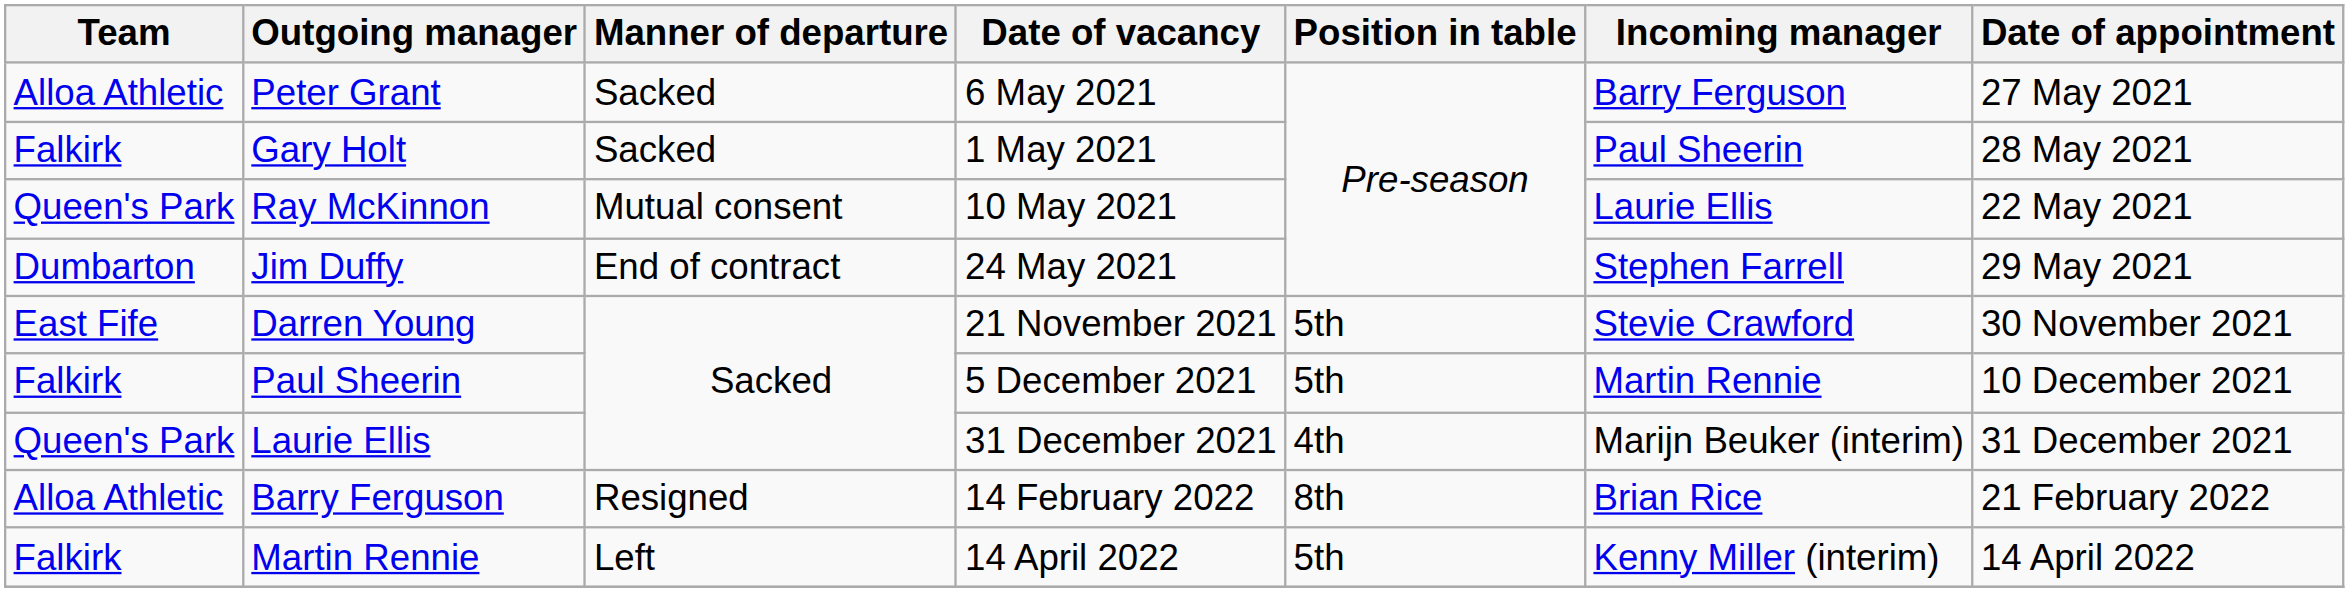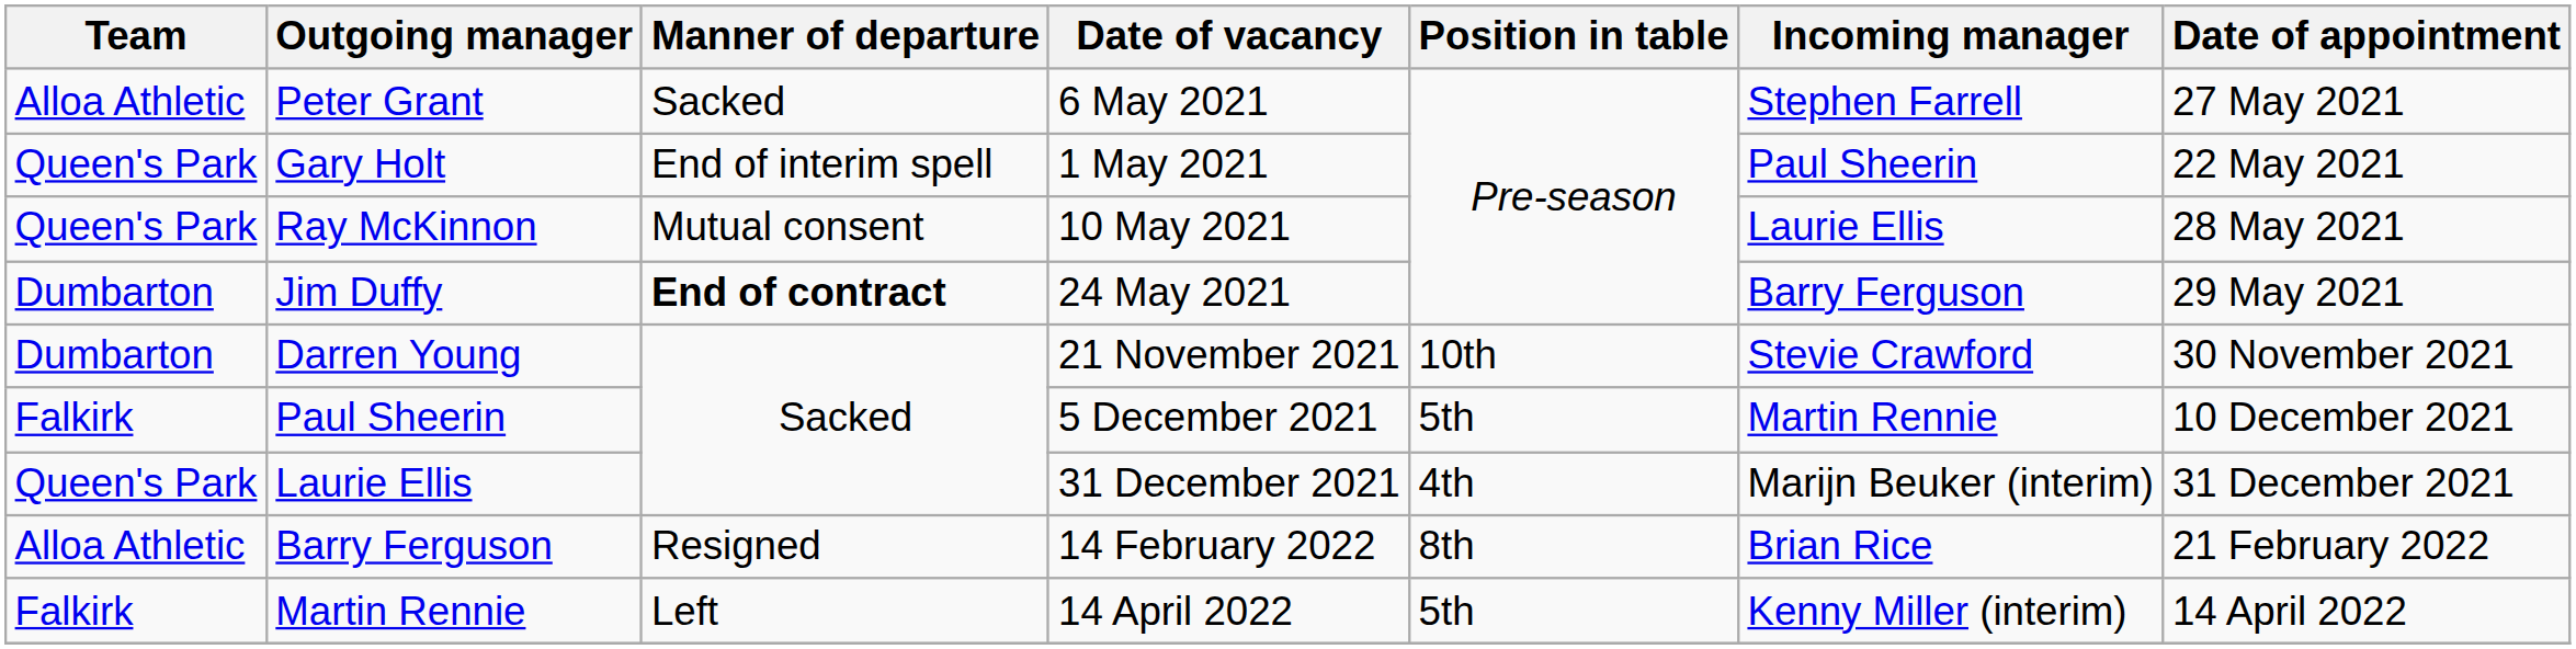 <table class="wikitable sortable">
 <tr>
 <th>Team</th>
 <th>Outgoing manager</th>
 <th>Manner of departure</th>
 <th>Date of vacancy</th>
 <th>Position in table</th>
 <th>Incoming manager</th>
 <th>Date of appointment</th>
 </tr>
 <tr>
 <td><a href='#'>Alloa Athletic</a></td>
 <td> <a href='#'>Peter Grant</a></td>
 <td>Sacked</td>
 <td>6 May 2021</td>
 <td align=center rowspan=4><em>Pre-season</em></td>
-<td> <a href='#'>Barry Ferguson</a></td>
+<td> <a href='#'>Stephen Farrell</a></td>
 <td>27 May 2021</td>
 </tr>
 <tr>
-<td><a href='#'>Falkirk</a></td>
+<td><a href='#'>Queen's Park</a></td>
 <td> <a href='#'>Gary Holt</a></td>
-<td>Sacked</td>
+<td>End of interim spell</td>
 <td>1 May 2021</td>
 <td> <a href='#'>Paul Sheerin</a></td>
-<td>28 May 2021</td>
+<td>22 May 2021</td>
 </tr>
 <tr>
 <td><a href='#'>Queen's Park</a></td>
 <td> <a href='#'>Ray McKinnon</a></td>
 <td>Mutual consent</td>
 <td>10 May 2021</td>
 <td> <a href='#'>Laurie Ellis</a></td>
-<td>22 May 2021</td>
+<td>28 May 2021</td>
 </tr>
 <tr>
 <td><a href='#'>Dumbarton</a></td>
 <td> <a href='#'>Jim Duffy</a></td>
-<td>End of contract</td>
+<td><strong>End of contract</strong></td>
 <td>24 May 2021</td>
-<td> <a href='#'>Stephen Farrell</a></td>
+<td> <a href='#'>Barry Ferguson</a></td>
 <td>29 May 2021</td>
 </tr>
 <tr>
-<td><a href='#'>East Fife</a></td>
+<td><a href='#'>Dumbarton</a></td>
 <td> <a href='#'>Darren Young</a></td>
 <td align=center rowspan=3>Sacked</td>
 <td>21 November 2021</td>
-<td>5th</td>
+<td>10th</td>
 <td> <a href='#'>Stevie Crawford</a></td>
 <td>30 November 2021</td>
 </tr>
 <tr>
 <td><a href='#'>Falkirk</a></td>
 <td> <a href='#'>Paul Sheerin</a></td>
 <td>5 December 2021</td>
 <td>5th</td>
 <td> <a href='#'>Martin Rennie</a></td>
 <td>10 December 2021</td>
 </tr>
 <tr>
 <td><a href='#'>Queen's Park</a></td>
 <td> <a href='#'>Laurie Ellis</a></td>
 <td>31 December 2021</td>
 <td>4th</td>
 <td> Marijn Beuker (interim)</td>
 <td>31 December 2021</td>
 </tr>
 <tr>
 <td><a href='#'>Alloa Athletic</a></td>
 <td> <a href='#'>Barry Ferguson</a></td>
 <td>Resigned</td>
 <td>14 February 2022</td>
 <td>8th</td>
 <td> <a href='#'>Brian Rice</a></td>
 <td>21 February 2022</td>
 </tr>
 <tr>
 <td><a href='#'>Falkirk</a></td>
 <td> <a href='#'>Martin Rennie</a></td>
 <td>Left</td>
 <td>14 April 2022</td>
 <td>5th</td>
 <td> <a href='#'>Kenny Miller</a> (interim)</td>
 <td>14 April 2022</td>
 </tr>
 <tr>
 </tr>
 </table>
